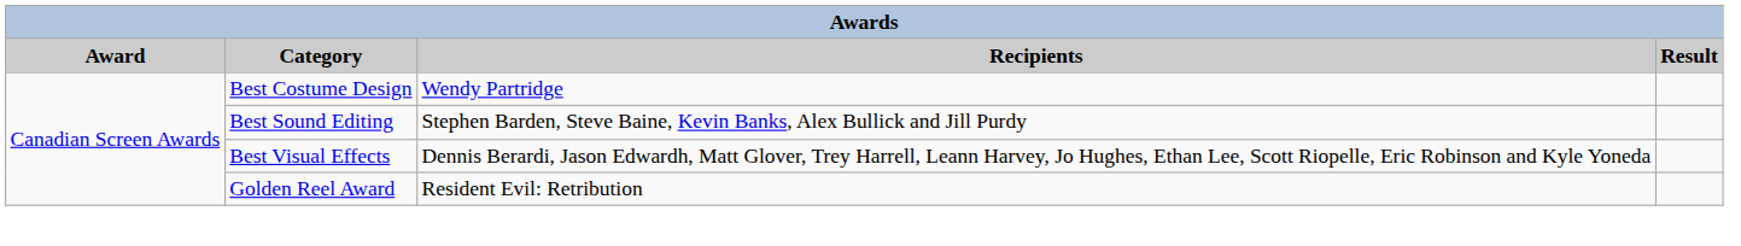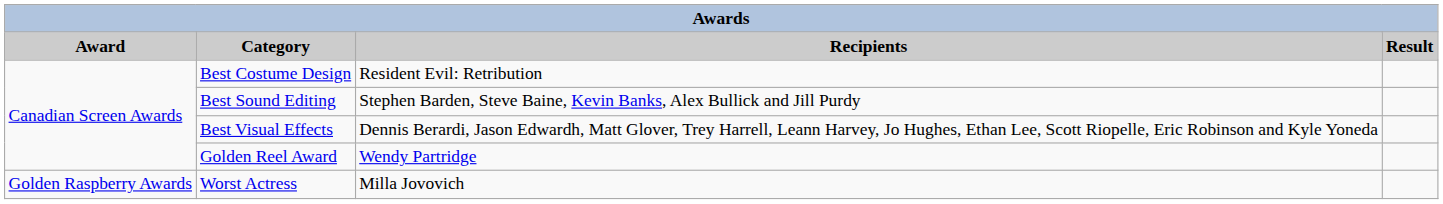 <table class="wikitable sortable plainrowheaders">
 <tr>
 <th colspan=4 style="background:#B0C4DE;">Awards</th>
 </tr>
 <tr>
 <th style="background:#ccc;">Award</th>
 <th style="background:#ccc;">Category</th>
 <th style="background:#ccc;">Recipients</th>
 <th style="background:#ccc;">Result</th>
 </tr>
 <tr>
 <td rowspan="4"><a href='#'>Canadian Screen Awards</a></td>
 <td><a href='#'>Best Costume Design</a></td>
-<td><a href='#'>Wendy Partridge</a></td>
+<td>Resident Evil: Retribution</td>
 <td></td>
 </tr>
 <tr>
 <td><a href='#'>Best Sound Editing</a></td>
 <td>Stephen Barden, Steve Baine, <a href='#'>Kevin Banks</a>, Alex Bullick and Jill Purdy</td>
 <td></td>
 </tr>
 <tr>
 <td><a href='#'>Best Visual Effects</a></td>
 <td>Dennis Berardi, Jason Edwardh, Matt Glover, Trey Harrell, Leann Harvey, Jo Hughes, Ethan Lee, Scott Riopelle, Eric Robinson and Kyle Yoneda</td>
 <td></td>
 </tr>
 <tr>
 <td><a href='#'>Golden Reel Award</a></td>
-<td>Resident Evil: Retribution</td>
+<td><a href='#'>Wendy Partridge</a></td>
+<td></td>
+</tr>
+<tr>
+<td><a href='#'>Golden Raspberry Awards</a></td>
+<td><a href='#'>Worst Actress</a></td>
+<td>Milla Jovovich</td>
 <td></td>
 </tr>
 </table>
